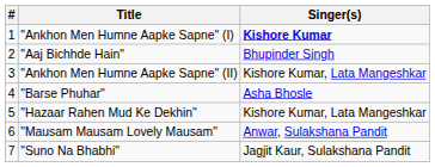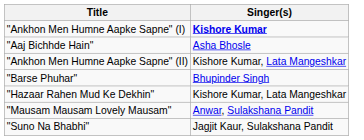 <table class="wikitable" style="font-size:95%;">
 <tr>
-<th>#</th>
 <th>Title</th>
 <th>Singer(s)</th>
 </tr>
 <tr>
-<td>1</td>
 <td>"Ankhon Men Humne Aapke Sapne" (I)</td>
 <td><strong><a href='#'>Kishore Kumar</a></strong></td>
 </tr>
 <tr>
-<td>2</td>
 <td>"Aaj Bichhde Hain"</td>
-<td><a href='#'>Bhupinder Singh</a></td>
+<td><a href='#'>Asha Bhosle</a></td>
 </tr>
 <tr>
-<td>3</td>
 <td>"Ankhon Men Humne Aapke Sapne" (II)</td>
 <td>Kishore Kumar, <a href='#'>Lata Mangeshkar</a></td>
 </tr>
 <tr>
-<td>4</td>
 <td>"Barse Phuhar"</td>
-<td><a href='#'>Asha Bhosle</a></td>
+<td><a href='#'>Bhupinder Singh</a></td>
 </tr>
 <tr>
-<td>5</td>
 <td>"Hazaar Rahen Mud Ke Dekhin"</td>
 <td>Kishore Kumar, Lata Mangeshkar</td>
 </tr>
 <tr>
-<td>6</td>
 <td>"Mausam Mausam Lovely Mausam"</td>
 <td><a href='#'>Anwar</a>, <a href='#'>Sulakshana Pandit</a></td>
 </tr>
 <tr>
-<td>7</td>
 <td>"Suno Na Bhabhi"</td>
 <td>Jagjit Kaur, Sulakshana Pandit</td>
 </tr>
 </table>
